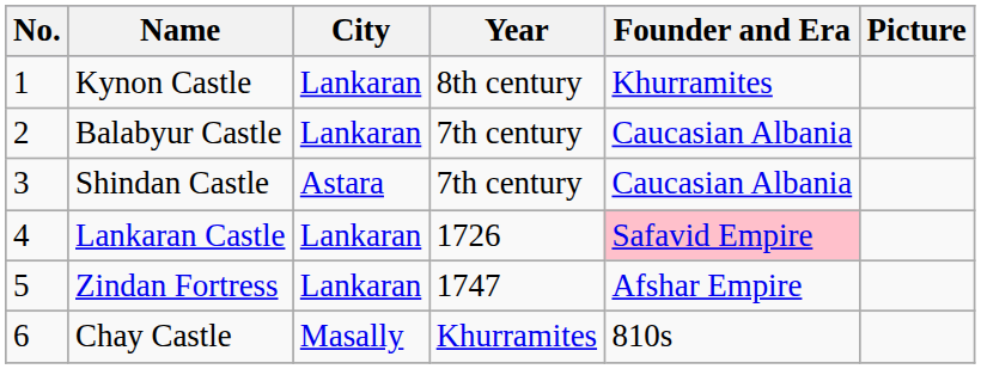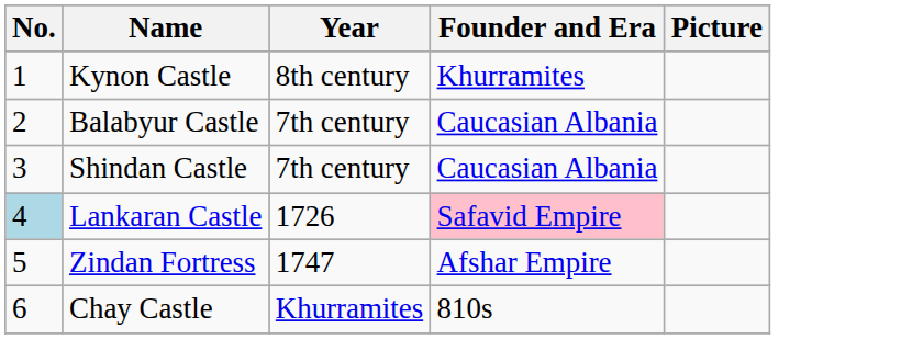 <table class="sortable wikitable">
 <tr style="background:#ccf;">
 <th>No.</th>
 <th>Name</th>
-<th>City</th>
 <th>Year</th>
 <th>Founder and Era</th>
 <th>Picture</th>
 </tr>
 <tr>
 <td>1</td>
 <td>Kynon Castle</td>
-<td><a href='#'>Lankaran</a></td>
 <td>8th century</td>
 <td><a href='#'>Khurramites</a></td>
 <td></td>
 </tr>
 <tr>
 <td>2</td>
 <td>Balabyur Castle</td>
-<td><a href='#'>Lankaran</a></td>
 <td>7th century</td>
 <td><a href='#'>Caucasian Albania</a></td>
 <td></td>
 </tr>
 <tr>
 <td>3</td>
 <td>Shindan Castle</td>
-<td><a href='#'>Astara</a></td>
 <td>7th century</td>
 <td><a href='#'>Caucasian Albania</a></td>
 <td></td>
 </tr>
 <tr>
-<td>4</td>
+<td style="background: lightblue;">4</td>
 <td><a href='#'>Lankaran Castle</a></td>
-<td><a href='#'>Lankaran</a></td>
 <td>1726</td>
 <td style="background: pink;"><a href='#'>Safavid Empire</a></td>
 <td></td>
 </tr>
 <tr>
 <td>5</td>
 <td><a href='#'>Zindan Fortress</a></td>
-<td><a href='#'>Lankaran</a></td>
 <td>1747</td>
 <td><a href='#'>Afshar Empire</a></td>
 <td></td>
 </tr>
 <tr>
 <td>6</td>
 <td>Chay Castle</td>
-<td><a href='#'>Masally</a></td>
 <td><a href='#'>Khurramites</a></td>
 <td>810s</td>
 <td></td>
 </tr>
 </table>
